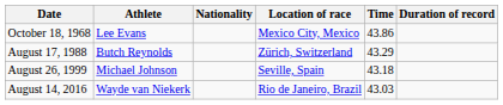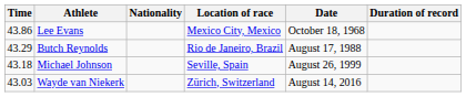 <table class="wikitable" border="1">
 <tr>
-<th>Date</th>
+<th>Time</th>
 <th>Athlete</th>
 <th>Nationality</th>
 <th>Location of race</th>
-<th>Time</th>
+<th>Date</th>
 <th>Duration of record</th>
 </tr>
 <tr>
-<td>October 18, 1968</td>
+<td>43.86 </td>
 <td><a href='#'>Lee Evans</a></td>
 <td></td>
 <td><a href='#'>Mexico City, Mexico</a></td>
-<td>43.86 </td>
+<td>October 18, 1968</td>
 <td></td>
 </tr>
 <tr>
-<td>August 17, 1988</td>
+<td>43.29</td>
 <td><a href='#'>Butch Reynolds</a></td>
 <td></td>
-<td><a href='#'>Zürich, Switzerland</a></td>
-<td>43.29</td>
+<td><a href='#'>Rio de Janeiro, Brazil</a></td>
+<td>August 17, 1988</td>
 <td></td>
 </tr>
 <tr>
-<td>August 26, 1999</td>
+<td>43.18</td>
 <td><a href='#'>Michael Johnson</a></td>
 <td></td>
 <td><a href='#'>Seville, Spain</a></td>
-<td>43.18</td>
+<td>August 26, 1999</td>
 <td></td>
 </tr>
 <tr>
-<td>August 14, 2016</td>
+<td>43.03</td>
 <td><a href='#'>Wayde van Niekerk</a></td>
 <td></td>
-<td><a href='#'>Rio de Janeiro, Brazil</a></td>
-<td>43.03</td>
+<td><a href='#'>Zürich, Switzerland</a></td>
+<td>August 14, 2016</td>
 <td></td>
 </tr>
 </table>
